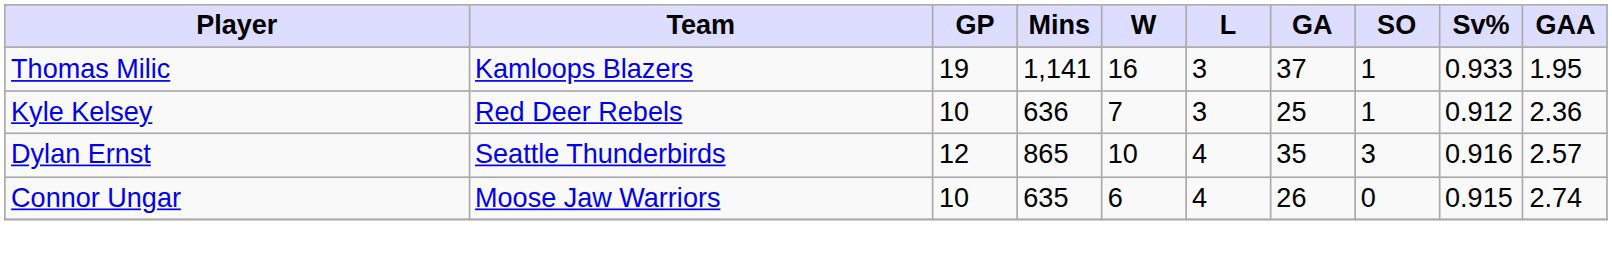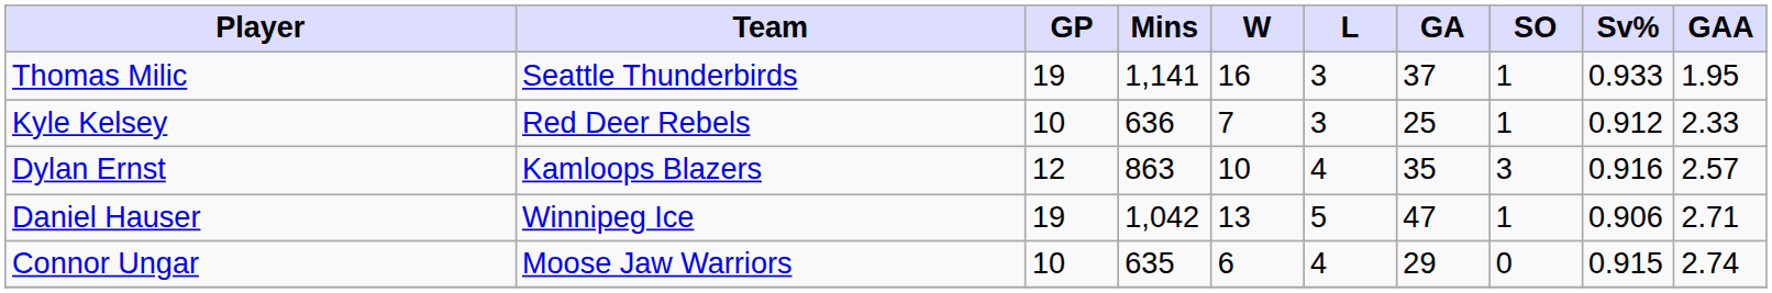 <table class="wikitable">
 <tr>
 <th style="background:#ddf; width:27.5%;">Player</th>
 <th style="background:#ddf; width:27.5%;">Team</th>
 <th style="background:#ddf; width:5%;">GP</th>
 <th style="background:#ddf; width:5%;">Mins</th>
 <th style="background:#ddf; width:5%;">W</th>
 <th style="background:#ddf; width:5%;">L</th>
 <th style="background:#ddf; width:5%;">GA</th>
 <th style="background:#ddf; width:5%;">SO</th>
 <th style="background:#ddf; width:5%;">Sv%</th>
 <th style="background:#ddf; width:5%;">GAA</th>
 </tr>
 <tr>
 <td><a href='#'>Thomas Milic</a></td>
-<td><a href='#'>Kamloops Blazers</a></td>
+<td><a href='#'>Seattle Thunderbirds</a></td>
 <td>19</td>
 <td>1,141</td>
 <td>16</td>
 <td>3</td>
 <td>37</td>
 <td>1</td>
 <td>0.933</td>
 <td>1.95</td>
 </tr>
 <tr>
 <td><a href='#'>Kyle Kelsey</a></td>
 <td><a href='#'>Red Deer Rebels</a></td>
 <td>10</td>
 <td>636</td>
 <td>7</td>
 <td>3</td>
 <td>25</td>
 <td>1</td>
 <td>0.912</td>
-<td>2.36</td>
+<td>2.33</td>
 </tr>
 <tr>
 <td><a href='#'>Dylan Ernst</a></td>
-<td><a href='#'>Seattle Thunderbirds</a></td>
+<td><a href='#'>Kamloops Blazers</a></td>
 <td>12</td>
-<td>865</td>
+<td>863</td>
 <td>10</td>
 <td>4</td>
 <td>35</td>
 <td>3</td>
 <td>0.916</td>
 <td>2.57</td>
 </tr>
 <tr>
+<td><a href='#'>Daniel Hauser</a></td>
+<td><a href='#'>Winnipeg Ice</a></td>
+<td>19</td>
+<td>1,042</td>
+<td>13</td>
+<td>5</td>
+<td>47</td>
+<td>1</td>
+<td>0.906</td>
+<td>2.71</td>
+</tr>
+<tr>
 <td><a href='#'>Connor Ungar</a></td>
 <td><a href='#'>Moose Jaw Warriors</a></td>
 <td>10</td>
 <td>635</td>
 <td>6</td>
 <td>4</td>
-<td>26</td>
+<td>29</td>
 <td>0</td>
 <td>0.915</td>
 <td>2.74</td>
 </tr>
 <tr>
 </tr>
 </table>
